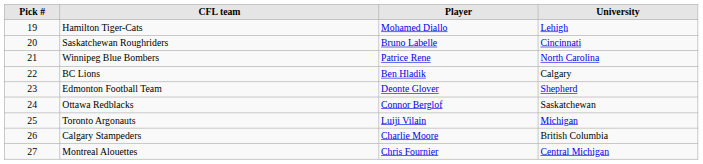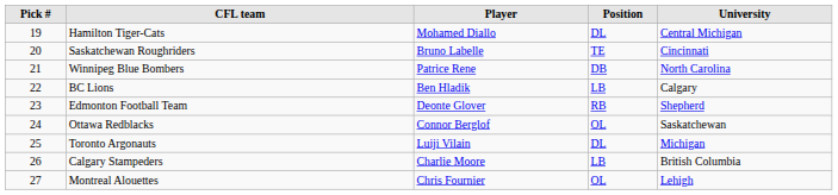 <table class="wikitable" style="width: 90%">
 <tr>
 <th style="background:#E5E5E5;" width=7%>Pick #</th>
 <th width=40% style="background:#E5E5E5;">CFL team</th>
 <th width=20% style="background:#E5E5E5;">Player</th>
+<th width=8% style="background:#E5E5E5;">Position</th>
 <th width=20% style="background:#E5E5E5;">University</th>
 </tr>
 <tr>
 <td align=center>19</td>
 <td>Hamilton Tiger-Cats</td>
 <td><a href='#'>Mohamed Diallo</a></td>
-<td><a href='#'>Lehigh</a></td>
+<td><a href='#'>DL</a></td>
+<td><a href='#'>Central Michigan</a></td>
 </tr>
 <tr>
 <td align=center>20</td>
 <td>Saskatchewan Roughriders</td>
 <td><a href='#'>Bruno Labelle</a></td>
+<td><a href='#'>TE</a></td>
 <td><a href='#'>Cincinnati</a></td>
 </tr>
 <tr>
 <td align=center>21</td>
 <td>Winnipeg Blue Bombers</td>
 <td><a href='#'>Patrice Rene</a></td>
+<td><a href='#'>DB</a></td>
 <td><a href='#'>North Carolina</a></td>
 </tr>
 <tr>
 <td align=center>22</td>
 <td>BC Lions</td>
 <td><a href='#'>Ben Hladik</a></td>
+<td><a href='#'>LB</a></td>
 <td>Calgary</td>
 </tr>
 <tr>
 <td align=center>23</td>
 <td>Edmonton Football Team</td>
 <td><a href='#'>Deonte Glover</a></td>
+<td><a href='#'>RB</a></td>
 <td><a href='#'>Shepherd</a></td>
 </tr>
 <tr>
 <td align=center>24</td>
 <td>Ottawa Redblacks</td>
 <td><a href='#'>Connor Berglof</a></td>
+<td><a href='#'>OL</a></td>
 <td>Saskatchewan</td>
 </tr>
 <tr>
 <td align=center>25</td>
 <td>Toronto Argonauts</td>
 <td><a href='#'>Luiji Vilain</a></td>
+<td><a href='#'>DL</a></td>
 <td><a href='#'>Michigan</a></td>
 </tr>
 <tr>
 <td align=center>26</td>
 <td>Calgary Stampeders</td>
 <td><a href='#'>Charlie Moore</a></td>
+<td><a href='#'>LB</a></td>
 <td>British Columbia</td>
 </tr>
 <tr>
 <td align=center>27</td>
 <td>Montreal Alouettes</td>
 <td><a href='#'>Chris Fournier</a></td>
-<td><a href='#'>Central Michigan</a></td>
+<td><a href='#'>OL</a></td>
+<td><a href='#'>Lehigh</a></td>
 </tr>
 </table>
